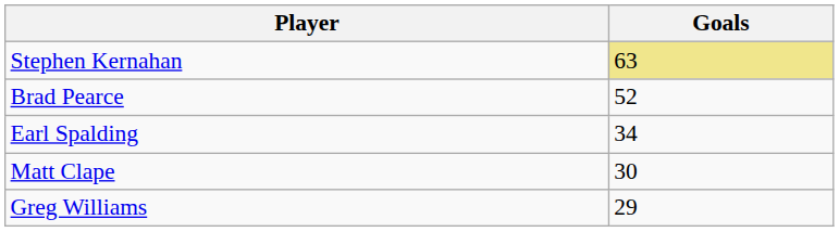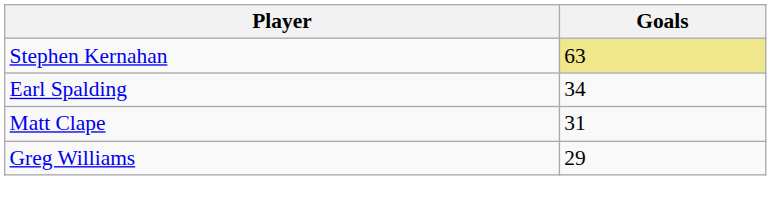 <table class="wikitable sortable" width=45%>
 <tr bgcolor="#efefef">
 <th>Player</th>
 <th>Goals</th>
 </tr>
 <tr>
 <td><a href='#'>Stephen Kernahan</a></td>
 <td style="background: khaki;">63</td>
 </tr>
 <tr>
-<td><a href='#'>Brad Pearce</a></td>
-<td>52</td>
-</tr>
-<tr>
 <td><a href='#'>Earl Spalding</a></td>
 <td>34</td>
 </tr>
 <tr>
 <td><a href='#'>Matt Clape</a></td>
-<td>30</td>
+<td>31</td>
 </tr>
 <tr>
 <td><a href='#'>Greg Williams</a></td>
 <td>29</td>
 </tr>
 </table>
